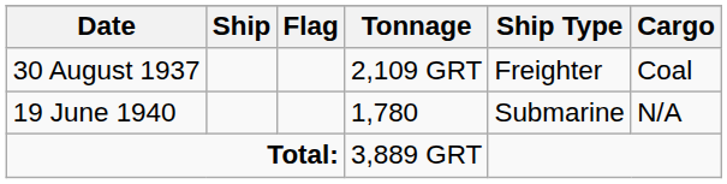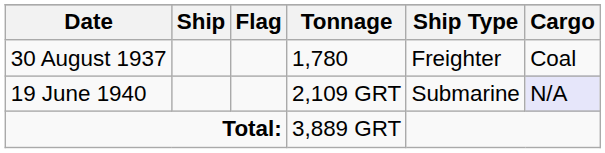 <table class=wikitable style="margin:1em auto;">
 <tr>
 </tr>
 <tr>
 <th>Date</th>
 <th>Ship</th>
 <th>Flag</th>
 <th>Tonnage</th>
 <th>Ship Type</th>
 <th>Cargo</th>
 </tr>
 <tr>
 <td>30 August 1937</td>
 <td></td>
 <td></td>
-<td>2,109 GRT</td>
+<td>1,780</td>
 <td>Freighter</td>
 <td>Coal</td>
 </tr>
 <tr>
 <td>19 June 1940</td>
 <td></td>
 <td></td>
-<td>1,780</td>
+<td>2,109 GRT</td>
 <td>Submarine</td>
-<td>N/A</td>
+<td style="background: lavender;">N/A</td>
 </tr>
 <tr>
 <td colspan=3 align=right><strong>Total:</strong></td>
 <td>3,889 GRT</td>
 <td colspan=2></td>
 </tr>
 </table>
